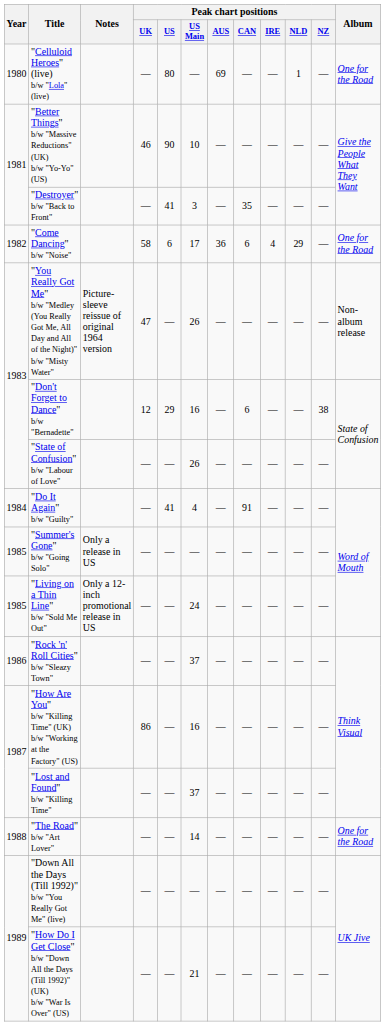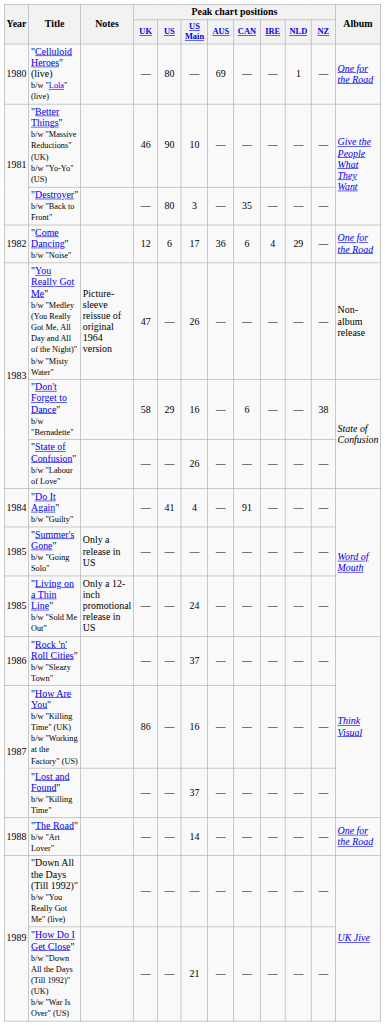 <table class="wikitable">
 <tr>
 <th scope="col" rowspan="2">Year</th>
 <th scope="col" rowspan="2">Title</th>
 <th scope="col" rowspan="2">Notes</th>
 <th scope="col" colspan="8">Peak chart positions</th>
 <th scope="col" rowspan="2">Album</th>
 </tr>
 <tr>
 <th scope="col" style="width:3em;font-size:85%"><a href='#'>UK</a><br></th>
 <th scope="col" style="width:3em;font-size:85%"><a href='#'>US</a><br></th>
 <th scope="col" style="width:3em;font-size:85%"><a href='#'>US<br>Main</a><br></th>
 <th scope="col" style="width:3em;font-size:85%"><a href='#'>AUS</a><br></th>
 <th scope="col" style="width:3em;font-size:85%"><a href='#'>CAN</a></th>
 <th scope="col" style="width:3em;font-size:85%"><a href='#'>IRE</a><br></th>
 <th scope="col" style="width:3em;font-size:85%"><a href='#'>NLD</a><br></th>
 <th scope="col" style="width:3em;font-size:85%"><a href='#'>NZ</a><br></th>
 </tr>
 <tr>
 <td>1980</td>
 <td>"<a href='#'>Celluloid Heroes</a>" (live)<br><small>b/w "<a href='#'>Lola</a>" (live)</small></td>
 <td></td>
 <td align="center">—</td>
 <td align="center">80</td>
 <td align="center">—</td>
 <td align="center">69</td>
 <td align="center">—</td>
 <td align="center">—</td>
 <td align="center">1</td>
 <td align="center">—</td>
 <td><em><a href='#'>One for the Road</a></em></td>
 </tr>
 <tr>
 <td rowspan=2>1981</td>
 <td>"<a href='#'>Better Things</a>"<br><small>b/w "Massive Reductions" (UK)<br>b/w "Yo-Yo" (US)</small></td>
 <td></td>
 <td align="center">46</td>
 <td align="center">90</td>
 <td align="center">10</td>
 <td align="center">—</td>
 <td align="center">—</td>
 <td align="center">—</td>
 <td align="center">—</td>
 <td align="center">—</td>
 <td rowspan=2><em><a href='#'>Give the People What They Want</a></em></td>
 </tr>
 <tr>
 <td>"<a href='#'>Destroyer</a>"<br><small>b/w "Back to Front"</small></td>
 <td></td>
 <td align="center">—</td>
-<td align="center">41</td>
+<td align="center">80</td>
 <td align="center">3</td>
 <td align="center">—</td>
 <td align="center">35</td>
 <td align="center">—</td>
 <td align="center">—</td>
 <td align="center">—</td>
 </tr>
 <tr>
 <td>1982</td>
 <td>"<a href='#'>Come Dancing</a>"<br><small>b/w "Noise"</small></td>
 <td></td>
-<td align="center">58</td>
+<td align="center">12</td>
 <td align="center">6</td>
 <td align="center">17</td>
 <td align="center">36</td>
 <td align="center">6</td>
 <td align="center">4</td>
 <td align="center">29</td>
 <td align="center">—</td>
 <td><em><a href='#'>One for the Road</a></em></td>
 </tr>
 <tr>
 <td rowspan=3>1983</td>
 <td>"<a href='#'>You Really Got Me</a>"<br><small>b/w "Medley (You Really Got Me, All Day and All of the Night)"<br>b/w "Misty Water"</small></td>
 <td>Picture-sleeve reissue of original 1964 version</td>
 <td align="center">47</td>
 <td align="center">—</td>
 <td align="center">26</td>
 <td align="center">—</td>
 <td align="center">—</td>
 <td align="center">—</td>
 <td align="center">—</td>
 <td align="center">—</td>
 <td>Non-album release</td>
 </tr>
 <tr>
 <td>"<a href='#'>Don't Forget to Dance</a>"<br><small>b/w "Bernadette"</small></td>
 <td></td>
-<td align="center">12</td>
+<td align="center">58</td>
 <td align="center">29</td>
 <td align="center">16</td>
 <td align="center">—</td>
 <td align="center">6</td>
 <td align="center">—</td>
 <td align="center">—</td>
 <td align="center">38</td>
 <td rowspan=2><em>State of Confusion</em></td>
 </tr>
 <tr>
 <td>"<a href='#'>State of Confusion</a>"<br><small>b/w "Labour of Love"</small></td>
 <td></td>
 <td align="center">—</td>
 <td align="center">—</td>
 <td align="center">26</td>
 <td align="center">—</td>
 <td align="center">—</td>
 <td align="center">—</td>
 <td align="center">—</td>
 <td align="center">—</td>
 </tr>
 <tr>
 <td>1984</td>
 <td>"<a href='#'>Do It Again</a>"<br><small>b/w "Guilty"</small></td>
 <td></td>
 <td align="center">—</td>
 <td align="center">41</td>
 <td align="center">4</td>
 <td align="center">—</td>
 <td align="center">91</td>
 <td align="center">—</td>
 <td align="center">—</td>
 <td align="center">—</td>
 <td rowspan=3><em><a href='#'>Word of Mouth</a></em></td>
 </tr>
 <tr>
 <td>1985</td>
 <td>"<a href='#'>Summer's Gone</a>"<br><small>b/w "Going Solo"</small></td>
 <td>Only a release in US</td>
 <td align="center">—</td>
 <td align="center">—</td>
 <td align="center">—</td>
 <td align="center">—</td>
 <td align="center">—</td>
 <td align="center">—</td>
 <td align="center">—</td>
 <td align="center">—</td>
 </tr>
 <tr>
 <td>1985</td>
 <td>"<a href='#'>Living on a Thin Line</a>"<br><small>b/w "Sold Me Out"</small></td>
 <td>Only a 12-inch promotional release in US</td>
 <td align="center">—</td>
 <td align="center">—</td>
 <td align="center">24</td>
 <td align="center">—</td>
 <td align="center">—</td>
 <td align="center">—</td>
 <td align="center">—</td>
 <td align="center">—</td>
 </tr>
 <tr>
 <td>1986</td>
 <td>"<a href='#'>Rock 'n' Roll Cities</a>"<br><small>b/w "Sleazy Town"</small></td>
 <td></td>
 <td align="center">—</td>
 <td align="center">—</td>
 <td align="center">37</td>
 <td align="center">—</td>
 <td align="center">—</td>
 <td align="center">—</td>
 <td align="center">—</td>
 <td align="center">—</td>
 <td rowspan=3><em><a href='#'>Think Visual</a></em></td>
 </tr>
 <tr>
 <td rowspan=2>1987</td>
 <td>"<a href='#'>How Are You</a>"<br><small>b/w "Killing Time" (UK)<br>b/w "Working at the Factory" (US)</small></td>
 <td></td>
 <td align="center">86</td>
 <td align="center">—</td>
 <td align="center">16</td>
 <td align="center">—</td>
 <td align="center">—</td>
 <td align="center">—</td>
 <td align="center">—</td>
 <td align="center">—</td>
 </tr>
 <tr>
 <td>"<a href='#'>Lost and Found</a>"<br><small>b/w "Killing Time"</small></td>
 <td></td>
 <td align="center">—</td>
 <td align="center">—</td>
 <td align="center">37</td>
 <td align="center">—</td>
 <td align="center">—</td>
 <td align="center">—</td>
 <td align="center">—</td>
 <td align="center">—</td>
 </tr>
 <tr>
 <td>1988</td>
 <td>"<a href='#'>The Road</a>"<br><small>b/w "Art Lover"</small></td>
 <td></td>
 <td align="center">—</td>
 <td align="center">—</td>
 <td align="center">14</td>
 <td align="center">—</td>
 <td align="center">—</td>
 <td align="center">—</td>
 <td align="center">—</td>
 <td align="center">—</td>
 <td><em><a href='#'>One for the Road</a></em></td>
 </tr>
 <tr>
 <td rowspan="2">1989</td>
 <td>"Down All the Days (Till 1992)"<br><small>b/w "You Really Got Me" (live)</small></td>
 <td></td>
 <td align="center">—</td>
 <td align="center">—</td>
 <td align="center">—</td>
 <td align="center">—</td>
 <td align="center">—</td>
 <td align="center">—</td>
 <td align="center">—</td>
 <td align="center">—</td>
 <td rowspan=3><em><a href='#'>UK Jive</a></em></td>
 </tr>
 <tr>
 <td>"<a href='#'>How Do I Get Close</a>"<br><small>b/w "Down All the Days (Till 1992)" (UK)<br>b/w "War Is Over" (US)</small></td>
 <td></td>
 <td align="center">—</td>
 <td align="center">—</td>
 <td align="center">21</td>
 <td align="center">—</td>
 <td align="center">—</td>
 <td align="center">—</td>
 <td align="center">—</td>
 <td align="center">—</td>
 </tr>
 </table>
